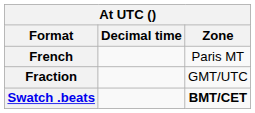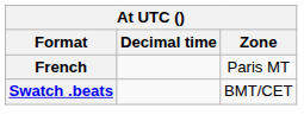 <table class="wikitable floatright" style="text-align:center;">
 <tr>
 <th colspan="3">At  UTC  (<small></small>)</th>
 </tr>
 <tr>
 <th>Format</th>
 <th>Decimal time</th>
 <th>Zone</th>
 </tr>
 <tr>
 <th>French</th>
 <td></td>
 <td>Paris MT</td>
 </tr>
 <tr>
-<th>Fraction</th>
-<td></td>
-<td>GMT/UTC</td>
-</tr>
-<tr>
 <th><a href='#'>Swatch .beats</a></th>
 <td></td>
-<td><strong>BMT/CET</strong></td>
+<td>BMT/CET</td>
 </tr>
 </table>
